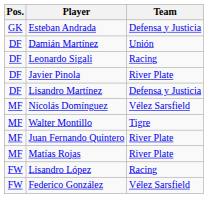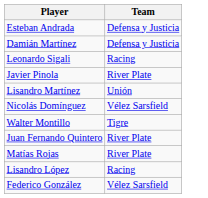 <table class="wikitable">
 <tr>
-<th>Pos.</th>
 <th>Player</th>
 <th>Team</th>
 </tr>
 <tr>
-<td style="text-align:center;" rowspan=><a href='#'>GK</a></td>
 <td><a href='#'>Esteban Andrada</a></td>
 <td><a href='#'>Defensa y Justicia</a></td>
 </tr>
 <tr>
-<td style="text-align:center;" rowspan=><a href='#'>DF</a></td>
 <td><a href='#'>Damián Martínez</a></td>
-<td><a href='#'>Unión</a></td>
+<td><a href='#'>Defensa y Justicia</a></td>
 </tr>
 <tr>
-<td style="text-align:center;" rowspan=><a href='#'>DF</a></td>
 <td><a href='#'>Leonardo Sigali</a></td>
 <td><a href='#'>Racing</a></td>
 </tr>
 <tr>
-<td style="text-align:center;" rowspan=><a href='#'>DF</a></td>
 <td><a href='#'>Javier Pinola</a></td>
 <td><a href='#'>River Plate</a></td>
 </tr>
 <tr>
-<td style="text-align:center;" rowspan=><a href='#'>DF</a></td>
 <td><a href='#'>Lisandro Martínez</a></td>
-<td><a href='#'>Defensa y Justicia</a></td>
+<td><a href='#'>Unión</a></td>
 </tr>
 <tr>
-<td style="text-align:center;" rowspan=><a href='#'>MF</a></td>
 <td><a href='#'>Nicolás Domínguez</a></td>
 <td><a href='#'>Vélez Sarsfield</a></td>
 </tr>
 <tr>
-<td style="text-align:center;" rowspan=><a href='#'>MF</a></td>
 <td><a href='#'>Walter Montillo</a></td>
 <td><a href='#'>Tigre</a></td>
 </tr>
 <tr>
-<td style="text-align:center;" rowspan=><a href='#'>MF</a></td>
 <td><a href='#'>Juan Fernando Quintero</a></td>
 <td><a href='#'>River Plate</a></td>
 </tr>
 <tr>
-<td style="text-align:center;" rowspan=><a href='#'>MF</a></td>
 <td><a href='#'>Matías Rojas</a></td>
 <td><a href='#'>River Plate</a></td>
 </tr>
 <tr>
-<td style="text-align:center;" rowspan=><a href='#'>FW</a></td>
 <td><a href='#'>Lisandro López</a></td>
 <td><a href='#'>Racing</a></td>
 </tr>
 <tr>
-<td style="text-align:center;" rowspan=><a href='#'>FW</a></td>
 <td><a href='#'>Federico González</a></td>
 <td><a href='#'>Vélez Sarsfield</a></td>
 </tr>
 </table>
